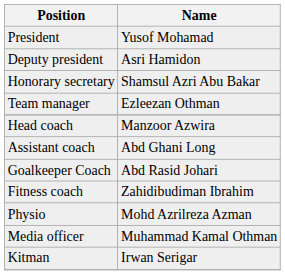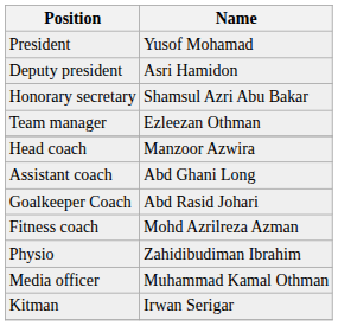 <table class="wikitable">
 <tr>
 <th>Position</th>
 <th>Name</th>
 </tr>
 <tr style="background:#efefef;">
 <td>President</td>
 <td>Yusof Mohamad</td>
 </tr>
 <tr style="background:#efefef;">
 <td>Deputy president</td>
 <td>Asri Hamidon</td>
 </tr>
 <tr style="background:#efefef;">
 <td>Honorary secretary</td>
 <td>Shamsul Azri Abu Bakar</td>
 </tr>
 <tr style="background:#efefef;">
 <td>Team manager</td>
 <td>Ezleezan Othman</td>
 </tr>
 <tr>
 </tr>
 <tr style="background:#efefef;">
 <td>Head coach</td>
 <td>Manzoor Azwira</td>
 </tr>
 <tr style="background:#efefef;">
 <td>Assistant coach</td>
 <td>Abd Ghani Long</td>
 </tr>
 <tr style="background:#efefef;">
 <td>Goalkeeper Coach</td>
 <td>Abd Rasid Johari</td>
 </tr>
 <tr style="background:#efefef;">
 <td>Fitness coach</td>
-<td>Zahidibudiman Ibrahim</td>
+<td>Mohd Azrilreza Azman</td>
 </tr>
 <tr style="background:#efefef;">
 <td>Physio</td>
-<td>Mohd Azrilreza Azman</td>
+<td>Zahidibudiman Ibrahim</td>
 </tr>
 <tr style="background:#efefef;">
 <td>Media officer</td>
 <td>Muhammad Kamal Othman</td>
 </tr>
 <tr style="background:#efefef;">
 <td>Kitman</td>
 <td>Irwan Serigar</td>
 </tr>
 <tr>
 </tr>
 </table>
